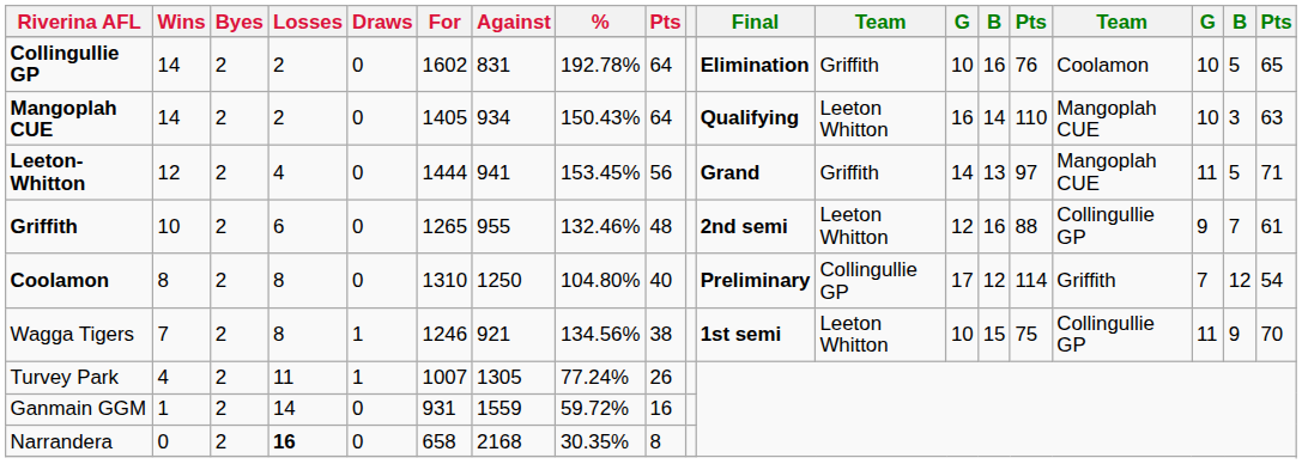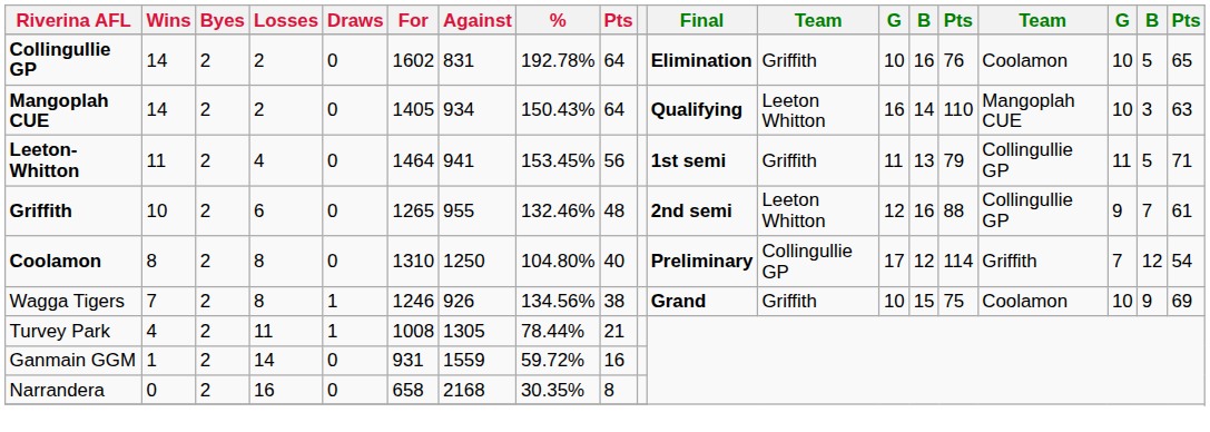 <table class="wikitable" style="font-size: 85%; text-align: left">
 <tr>
 <th style="color:crimson">Riverina AFL</th>
 <th style="color:crimson">Wins</th>
 <th style="color:crimson">Byes</th>
 <th style="color:crimson">Losses</th>
 <th style="color:crimson">Draws</th>
 <th style="color:crimson">For</th>
 <th style="color:crimson">Against</th>
 <th style="color:crimson">%</th>
 <th style="color:crimson">Pts</th>
 <th></th>
 <th style="color:green">Final</th>
 <th style="color:green">Team</th>
 <th style="color:green">G</th>
 <th style="color:green">B</th>
 <th style="color:green">Pts</th>
 <th style="color:green">Team</th>
 <th style="color:green">G</th>
 <th style="color:green">B</th>
 <th style="color:green">Pts</th>
 </tr>
 <tr>
 </tr>
 <tr>
 </tr>
 <tr>
 <td><strong>	Collingullie GP	</strong></td>
 <td>14</td>
 <td>2</td>
 <td>2</td>
 <td>0</td>
 <td>1602</td>
 <td>831</td>
 <td>192.78%</td>
 <td>64</td>
 <td></td>
 <td><strong>Elimination</strong></td>
 <td>Griffith</td>
 <td>10</td>
 <td>16</td>
 <td>76</td>
 <td>Coolamon</td>
 <td>10</td>
 <td>5</td>
 <td>65</td>
 </tr>
 <tr>
 <td><strong>	Mangoplah CUE	</strong></td>
 <td>14</td>
 <td>2</td>
 <td>2</td>
 <td>0</td>
 <td>1405</td>
 <td>934</td>
 <td>150.43%</td>
 <td>64</td>
 <td></td>
 <td><strong>Qualifying</strong></td>
 <td>Leeton Whitton</td>
 <td>16</td>
 <td>14</td>
 <td>110</td>
 <td>Mangoplah CUE</td>
 <td>10</td>
 <td>3</td>
 <td>63</td>
 </tr>
 <tr>
 <td><strong>	Leeton-Whitton	</strong></td>
-<td>12</td>
+<td>11</td>
 <td>2</td>
 <td>4</td>
 <td>0</td>
-<td>1444</td>
+<td>1464</td>
 <td>941</td>
 <td>153.45%</td>
 <td>56</td>
 <td></td>
-<td><strong>Grand</strong></td>
+<td><strong>1st semi</strong></td>
 <td>Griffith</td>
-<td>14</td>
+<td>11</td>
 <td>13</td>
-<td>97</td>
-<td>Mangoplah CUE</td>
+<td>79</td>
+<td>Collingullie GP</td>
 <td>11</td>
 <td>5</td>
 <td>71</td>
 </tr>
 <tr>
 <td><strong>	Griffith	</strong></td>
 <td>10</td>
 <td>2</td>
 <td>6</td>
 <td>0</td>
 <td>1265</td>
 <td>955</td>
 <td>132.46%</td>
 <td>48</td>
 <td></td>
 <td><strong>2nd semi</strong></td>
 <td>Leeton Whitton</td>
 <td>12</td>
 <td>16</td>
 <td>88</td>
 <td>Collingullie GP</td>
 <td>9</td>
 <td>7</td>
 <td>61</td>
 </tr>
 <tr>
 <td><strong>	Coolamon	</strong></td>
 <td>8</td>
 <td>2</td>
 <td>8</td>
 <td>0</td>
 <td>1310</td>
 <td>1250</td>
 <td>104.80%</td>
 <td>40</td>
 <td></td>
 <td><strong>Preliminary</strong></td>
 <td>Collingullie GP</td>
 <td>17</td>
 <td>12</td>
 <td>114</td>
 <td>Griffith</td>
 <td>7</td>
 <td>12</td>
 <td>54</td>
 </tr>
 <tr>
 <td>Wagga Tigers</td>
 <td>7</td>
 <td>2</td>
 <td>8</td>
 <td>1</td>
 <td>1246</td>
-<td>921</td>
+<td>926</td>
 <td>134.56%</td>
 <td>38</td>
 <td></td>
-<td><strong>1st semi</strong></td>
-<td>Leeton Whitton</td>
+<td><strong>Grand</strong></td>
+<td>Griffith</td>
 <td>10</td>
 <td>15</td>
 <td>75</td>
-<td>Collingullie GP</td>
-<td>11</td>
+<td>Coolamon</td>
+<td>10</td>
 <td>9</td>
-<td>70</td>
+<td>69</td>
 </tr>
 <tr>
 <td>Turvey Park</td>
 <td>4</td>
 <td>2</td>
 <td>11</td>
 <td>1</td>
-<td>1007</td>
+<td>1008</td>
 <td>1305</td>
-<td>77.24%</td>
-<td>26</td>
+<td>78.44%</td>
+<td>21</td>
 <td></td>
 </tr>
 <tr>
 <td>Ganmain GGM</td>
 <td>1</td>
 <td>2</td>
 <td>14</td>
 <td>0</td>
 <td>931</td>
 <td>1559</td>
 <td>59.72%</td>
 <td>16</td>
 <td></td>
 </tr>
 <tr>
 <td>Narrandera</td>
 <td>0</td>
 <td>2</td>
-<td><strong>16</strong></td>
+<td>16</td>
 <td>0</td>
 <td>658</td>
 <td>2168</td>
 <td>30.35%</td>
 <td>8</td>
 <td></td>
 </tr>
 <tr>
 </tr>
 </table>
